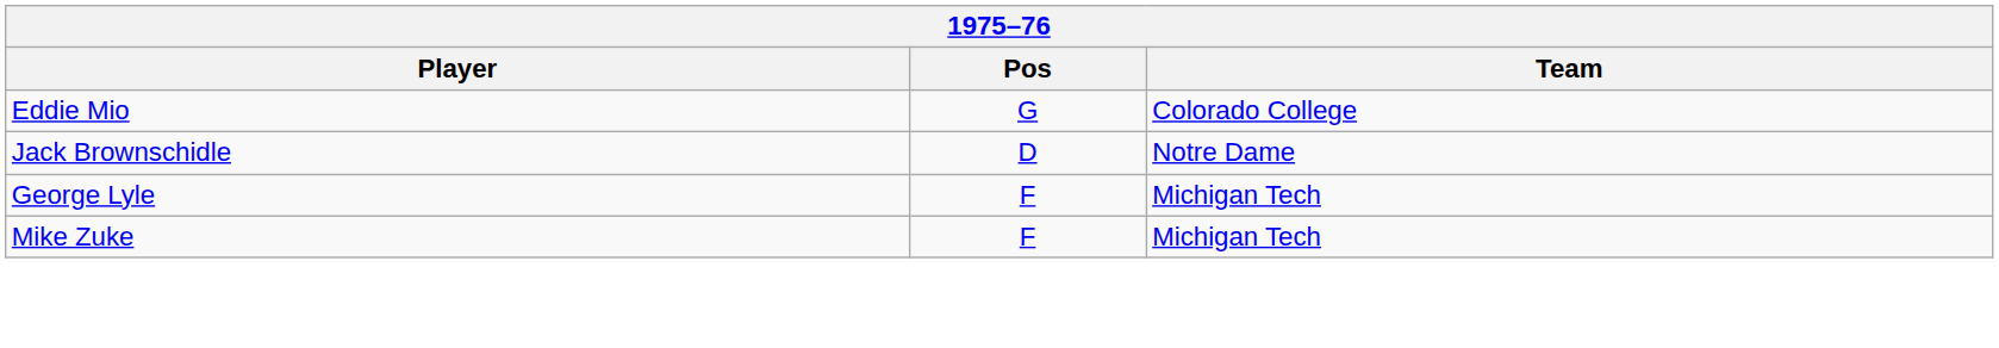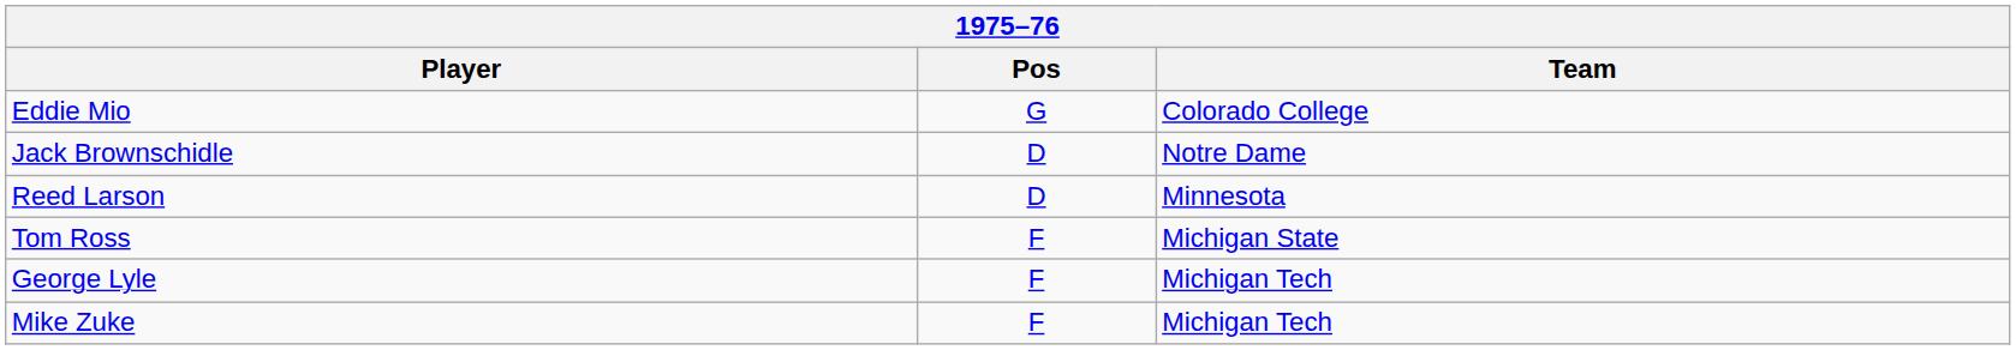 <table class="wikitable" width=95%>
 <tr>
 <th colspan=3><a href='#'>1975–76</a></th>
 </tr>
 <tr>
 <th>Player</th>
 <th>Pos</th>
 <th>Team</th>
 </tr>
 <tr>
 <td><a href='#'>Eddie Mio</a></td>
 <td align=center><a href='#'>G</a></td>
 <td><a href='#'>Colorado College</a></td>
 </tr>
 <tr>
 <td><a href='#'>Jack Brownschidle</a></td>
 <td align=center><a href='#'>D</a></td>
 <td><a href='#'>Notre Dame</a></td>
 </tr>
 <tr>
+<td><a href='#'>Reed Larson</a></td>
+<td align=center><a href='#'>D</a></td>
+<td><a href='#'>Minnesota</a></td>
+</tr>
+<tr>
+<td><a href='#'>Tom Ross</a></td>
+<td align=center><a href='#'>F</a></td>
+<td><a href='#'>Michigan State</a></td>
+</tr>
+<tr>
 <td><a href='#'>George Lyle</a></td>
 <td align=center><a href='#'>F</a></td>
 <td><a href='#'>Michigan Tech</a></td>
 </tr>
 <tr>
 <td><a href='#'>Mike Zuke</a></td>
 <td align=center><a href='#'>F</a></td>
 <td><a href='#'>Michigan Tech</a></td>
 </tr>
 </table>
